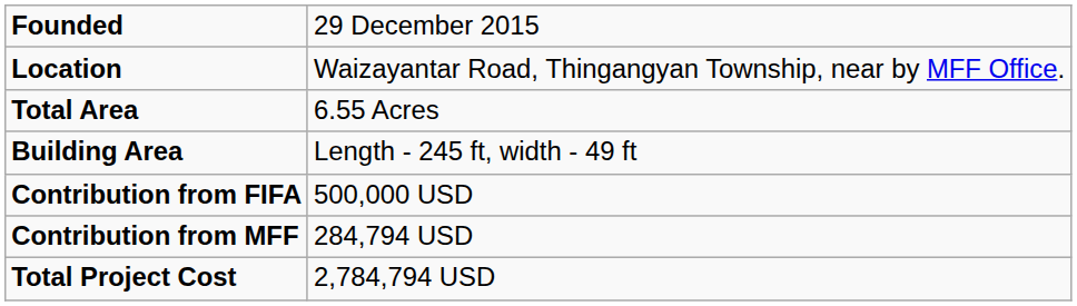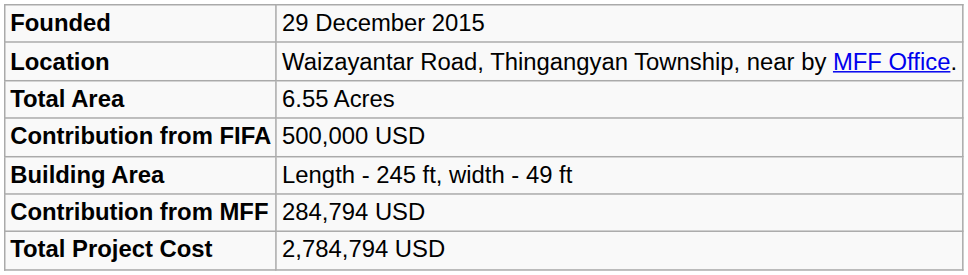 <table class=wikitable>
 <tr>
 <td><strong>Founded</strong></td>
 <td>29 December 2015</td>
 </tr>
 <tr>
 <td><strong>Location</strong></td>
 <td>Waizayantar Road, Thingangyan Township, near by <a href='#'>MFF Office</a>.</td>
 </tr>
 <tr>
 <td><strong>Total Area</strong></td>
 <td>6.55 Acres</td>
 </tr>
 <tr>
+<td><strong>Contribution from FIFA</strong></td>
+<td>500,000 USD</td>
+</tr>
+<tr>
 <td><strong>Building Area</strong></td>
 <td>Length - 245 ft, width - 49 ft</td>
-</tr>
-<tr>
-<td><strong>Contribution from FIFA</strong></td>
-<td>500,000 USD</td>
 </tr>
 <tr>
 <td><strong>Contribution from MFF</strong></td>
 <td>284,794 USD</td>
 </tr>
 <tr>
 <td><strong>Total Project Cost</strong></td>
 <td>2,784,794 USD</td>
 </tr>
 </table>
